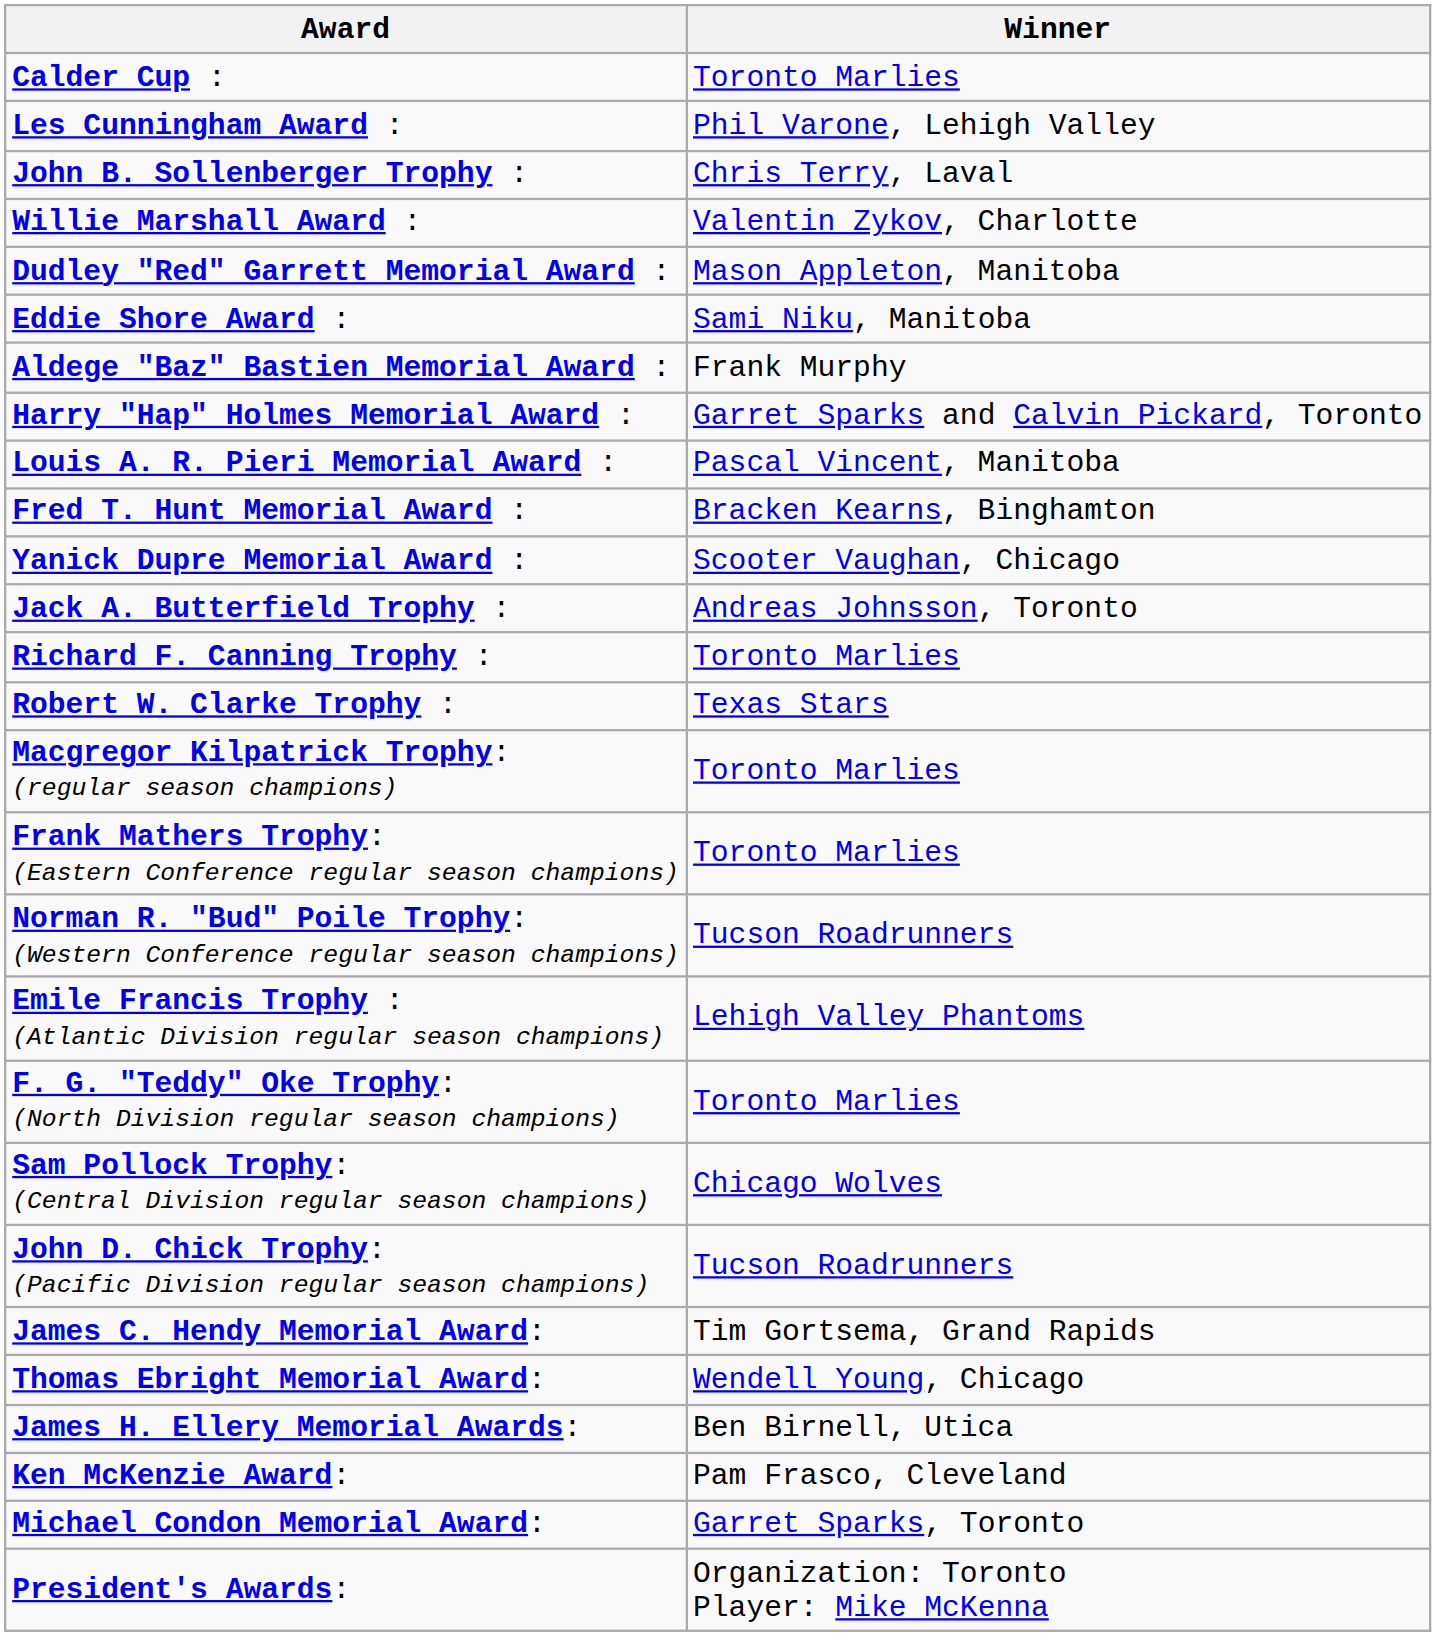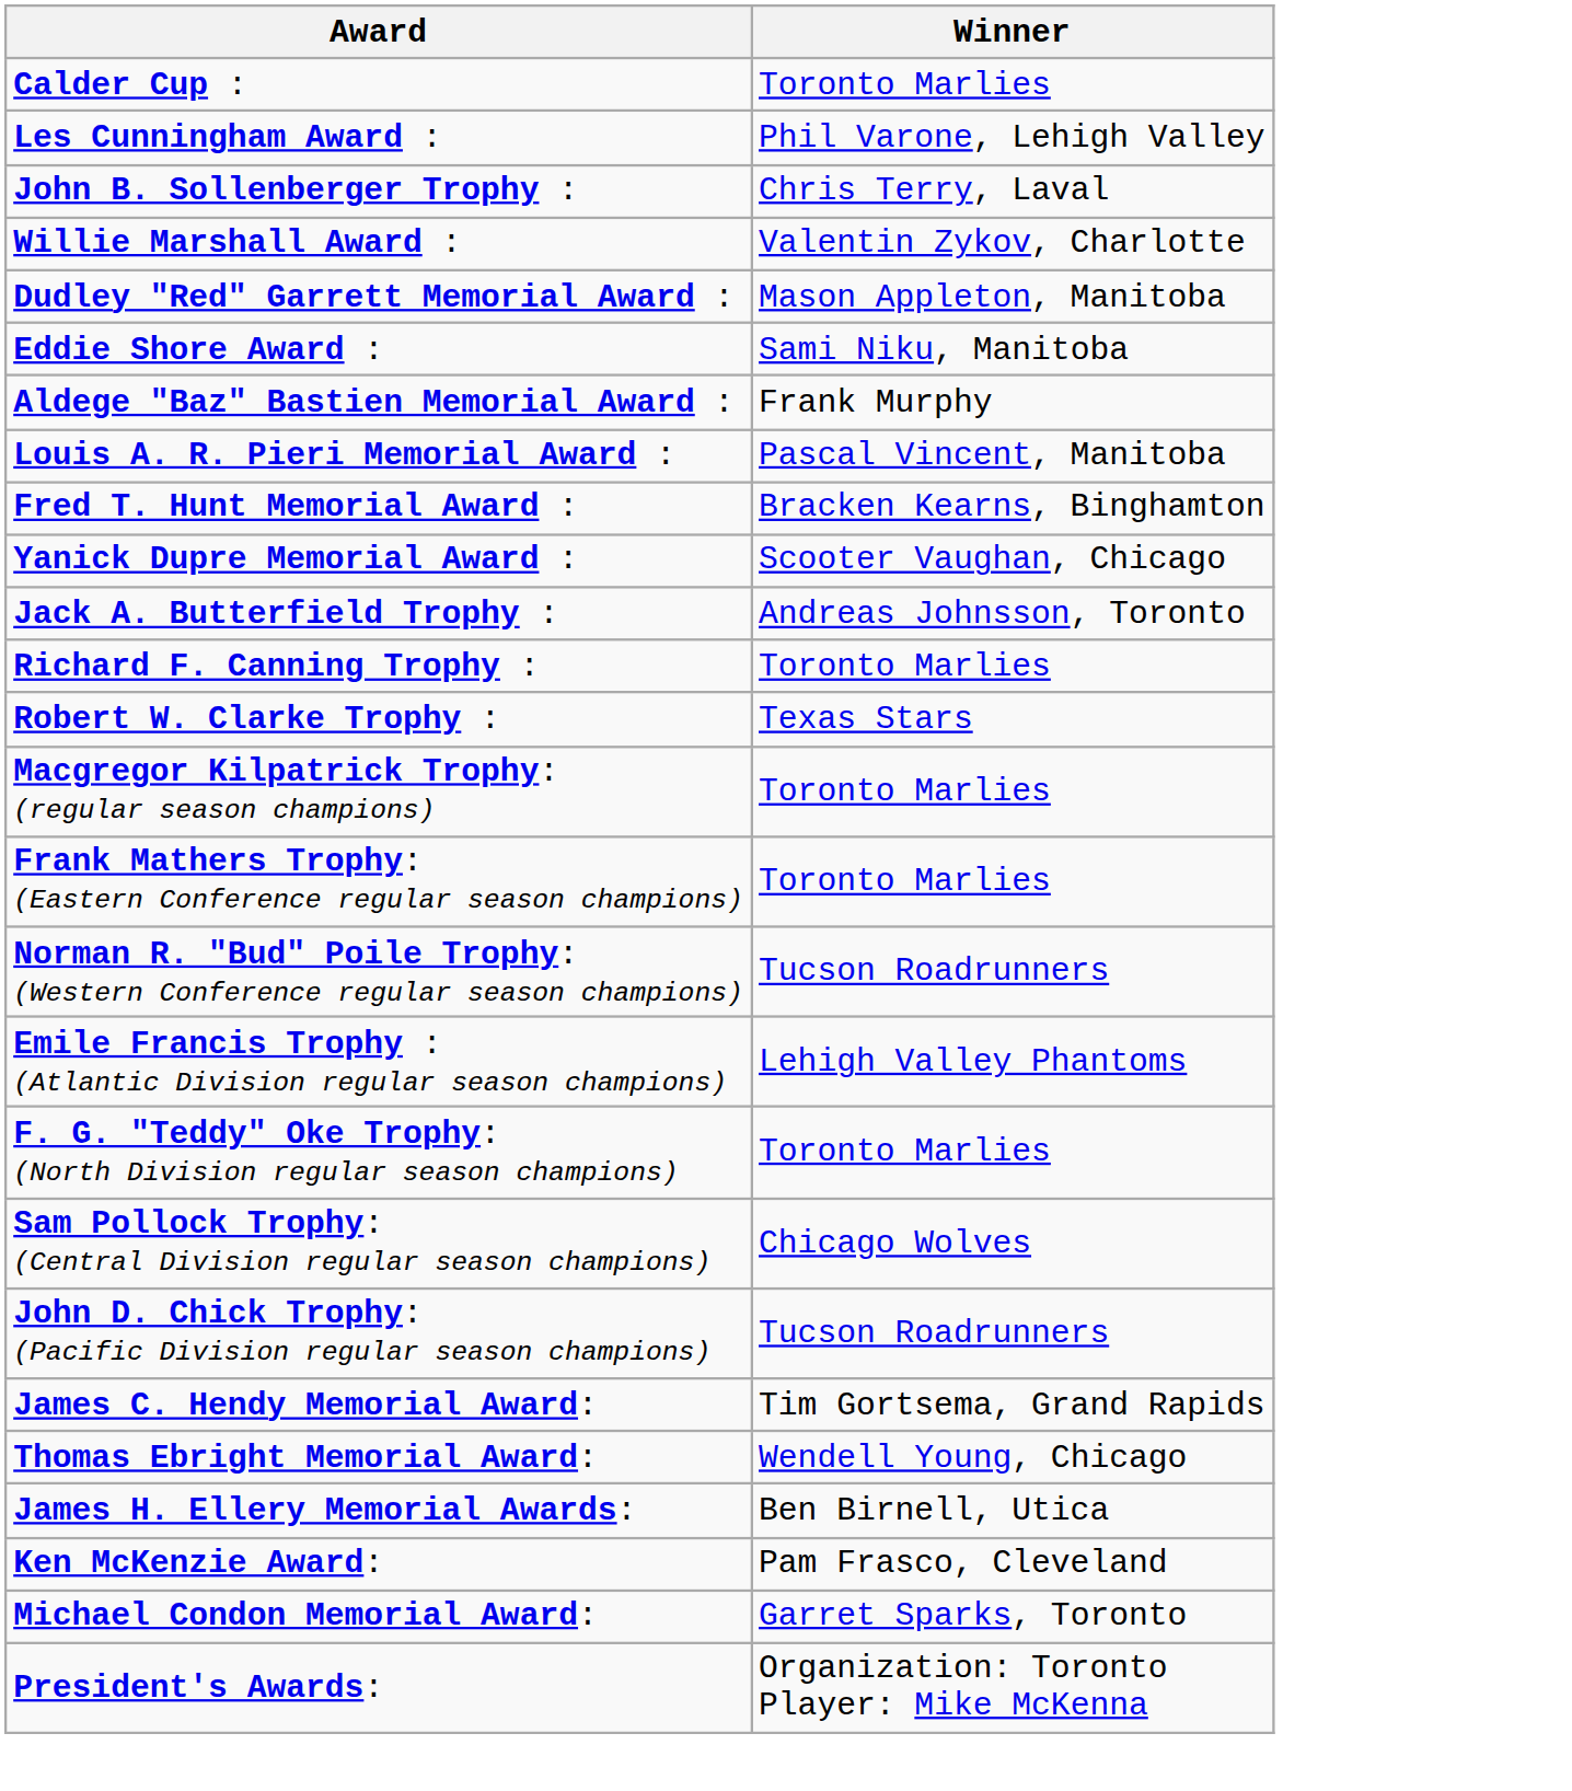 <table class="wikitable">
 <tr>
 <th>Award</th>
 <th>Winner</th>
 </tr>
 <tr>
 <td><strong><a href='#'>Calder Cup</a> </strong>:</td>
 <td><a href='#'>Toronto Marlies</a></td>
 </tr>
 <tr>
 <td><strong><a href='#'>Les Cunningham Award</a> </strong>:</td>
 <td><a href='#'>Phil Varone</a>, Lehigh Valley</td>
 </tr>
 <tr>
 <td><strong><a href='#'>John B. Sollenberger Trophy</a> </strong>:</td>
 <td><a href='#'>Chris Terry</a>, Laval</td>
 </tr>
 <tr>
 <td><strong><a href='#'>Willie Marshall Award</a> </strong>:</td>
 <td><a href='#'>Valentin Zykov</a>, Charlotte</td>
 </tr>
 <tr>
 <td><strong><a href='#'>Dudley "Red" Garrett Memorial Award</a> </strong>:</td>
 <td><a href='#'>Mason Appleton</a>, Manitoba</td>
 </tr>
 <tr>
 <td><strong><a href='#'>Eddie Shore Award</a> </strong>:</td>
 <td><a href='#'>Sami Niku</a>, Manitoba</td>
 </tr>
 <tr>
 <td><strong><a href='#'>Aldege "Baz" Bastien Memorial Award</a> </strong>:</td>
 <td>Frank Murphy</td>
-</tr>
-<tr>
-<td><strong><a href='#'>Harry "Hap" Holmes Memorial Award</a> </strong>:</td>
-<td><a href='#'>Garret Sparks</a> and <a href='#'>Calvin Pickard</a>, Toronto</td>
 </tr>
 <tr>
 <td><strong><a href='#'>Louis A. R. Pieri Memorial Award</a> </strong>:</td>
 <td><a href='#'>Pascal Vincent</a>, Manitoba</td>
 </tr>
 <tr>
 <td><strong><a href='#'>Fred T. Hunt Memorial Award</a> </strong>:</td>
 <td><a href='#'>Bracken Kearns</a>, Binghamton</td>
 </tr>
 <tr>
 <td><strong><a href='#'>Yanick Dupre Memorial Award</a> </strong>:</td>
 <td><a href='#'>Scooter Vaughan</a>, Chicago</td>
 </tr>
 <tr>
 <td><strong><a href='#'>Jack A. Butterfield Trophy</a> </strong>:</td>
 <td><a href='#'>Andreas Johnsson</a>, Toronto</td>
 </tr>
 <tr>
 <td><strong><a href='#'>Richard F. Canning Trophy</a> </strong>:</td>
 <td><a href='#'>Toronto Marlies</a></td>
 </tr>
 <tr>
 <td><strong><a href='#'>Robert W. Clarke Trophy</a> </strong>:</td>
 <td><a href='#'>Texas Stars</a></td>
 </tr>
 <tr>
 <td><strong><a href='#'>Macgregor Kilpatrick Trophy</a></strong>:<br><small><em>(regular season champions)</em></small></td>
 <td><a href='#'>Toronto Marlies</a></td>
 </tr>
 <tr>
 <td><strong><a href='#'>Frank Mathers Trophy</a></strong>:<br><small><em>(Eastern Conference regular season champions)</em></small></td>
 <td><a href='#'>Toronto Marlies</a></td>
 </tr>
 <tr>
 <td><strong><a href='#'>Norman R. "Bud" Poile Trophy</a></strong>:<br><small><em>(Western Conference regular season champions)</em></small></td>
 <td><a href='#'>Tucson Roadrunners</a></td>
 </tr>
 <tr>
 <td><strong><a href='#'>Emile Francis Trophy</a> </strong>:<br><small><em>(Atlantic Division regular season champions)</em></small></td>
 <td><a href='#'>Lehigh Valley Phantoms</a></td>
 </tr>
 <tr>
 <td><strong><a href='#'>F. G. "Teddy" Oke Trophy</a></strong>:<br><small><em>(North Division regular season champions)</em></small></td>
 <td><a href='#'>Toronto Marlies</a></td>
 </tr>
 <tr>
 <td><strong><a href='#'>Sam Pollock Trophy</a></strong>:<br><small><em>(Central Division regular season champions)</em></small></td>
 <td><a href='#'>Chicago Wolves</a></td>
 </tr>
 <tr>
 <td><strong><a href='#'>John D. Chick Trophy</a></strong>:<br><small><em>(Pacific Division regular season champions)</em></small></td>
 <td><a href='#'>Tucson Roadrunners</a></td>
 </tr>
 <tr>
 <td><strong><a href='#'>James C. Hendy Memorial Award</a></strong>:</td>
 <td>Tim Gortsema, Grand Rapids</td>
 </tr>
 <tr>
 <td><strong><a href='#'>Thomas Ebright Memorial Award</a></strong>:</td>
 <td><a href='#'>Wendell Young</a>, Chicago</td>
 </tr>
 <tr>
 <td><strong><a href='#'>James H. Ellery Memorial Awards</a></strong>:</td>
 <td>Ben Birnell, Utica</td>
 </tr>
 <tr>
 <td><strong><a href='#'>Ken McKenzie Award</a></strong>:</td>
 <td>Pam Frasco, Cleveland</td>
 </tr>
 <tr>
 <td><strong><a href='#'>Michael Condon Memorial Award</a></strong>:</td>
 <td><a href='#'>Garret Sparks</a>, Toronto</td>
 </tr>
 <tr>
 <td><strong><a href='#'>President's Awards</a></strong>:</td>
 <td>Organization: Toronto<br>Player: <a href='#'>Mike McKenna</a></td>
 </tr>
 </table>
